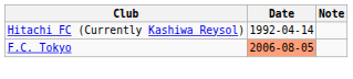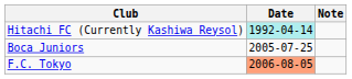 <table class="wikitable">
 <tr>
 <th>Club</th>
 <th>Date</th>
 <th>Note</th>
 </tr>
 <tr>
 <td> <a href='#'>Hitachi FC</a> (Currently <a href='#'>Kashiwa Reysol</a>)</td>
-<td>1992-04-14</td>
+<td style="background: paleturquoise;">1992-04-14</td>
+<td></td>
+</tr>
+<tr>
+<td> <a href='#'>Boca Juniors</a></td>
+<td>2005-07-25</td>
 <td></td>
 </tr>
 <tr>
 <td> <a href='#'>F.C. Tokyo</a></td>
 <td style="background: lightsalmon;">2006-08-05</td>
 <td></td>
 </tr>
 </table>
